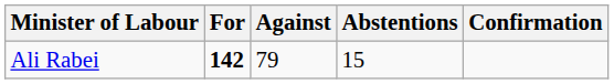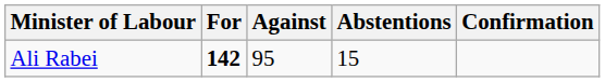 <table class="wikitable">
 <tr>
 <th>Minister of Labour</th>
 <th>For</th>
 <th>Against</th>
 <th>Abstentions</th>
 <th>Confirmation</th>
 </tr>
 <tr>
 <td><a href='#'>Ali Rabei</a></td>
 <td><strong>142</strong></td>
-<td>79</td>
+<td>95</td>
 <td>15</td>
 <td></td>
 </tr>
 </table>
